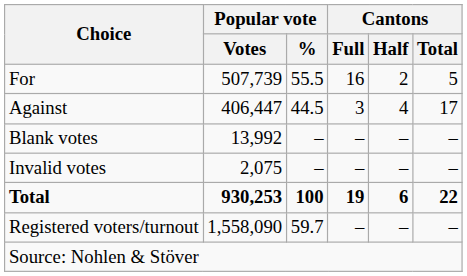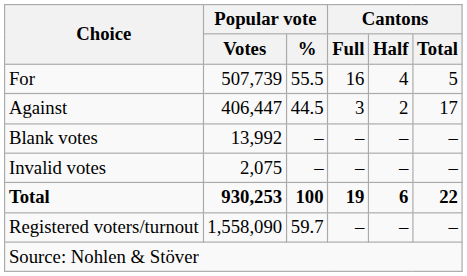 <table class=wikitable style=text-align:right>
 <tr>
 <th rowspan=2>Choice</th>
 <th colspan=2>Popular vote</th>
 <th colspan=3>Cantons</th>
 </tr>
 <tr>
 <th>Votes</th>
 <th>%</th>
 <th>Full</th>
 <th>Half</th>
 <th>Total</th>
 </tr>
 <tr>
 <td align=left>For</td>
 <td>507,739</td>
 <td>55.5</td>
 <td>16</td>
-<td>2</td>
+<td>4</td>
 <td>5</td>
 </tr>
 <tr>
 <td align=left>Against</td>
 <td>406,447</td>
 <td>44.5</td>
 <td>3</td>
-<td>4</td>
+<td>2</td>
 <td>17</td>
 </tr>
 <tr>
 <td align=left>Blank votes</td>
 <td>13,992</td>
 <td>–</td>
 <td>–</td>
 <td>–</td>
 <td>–</td>
 </tr>
 <tr>
 <td align=left>Invalid votes</td>
 <td>2,075</td>
 <td>–</td>
 <td>–</td>
 <td>–</td>
 <td>–</td>
 </tr>
 <tr>
 <td align=left><strong>Total</strong></td>
 <td><strong>930,253</strong></td>
 <td><strong>100</strong></td>
 <td><strong>19</strong></td>
 <td><strong>6</strong></td>
 <td><strong>22</strong></td>
 </tr>
 <tr>
 <td align=left>Registered voters/turnout</td>
 <td>1,558,090</td>
 <td>59.7</td>
 <td>–</td>
 <td>–</td>
 <td>–</td>
 </tr>
 <tr>
 <td align=left colspan=6>Source: Nohlen & Stöver</td>
 </tr>
 </table>
